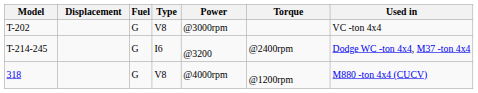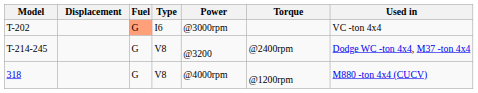 <table class="wikitable">
 <tr>
 <th style="width: 80px;">Model</th>
 <th style="width: 110px;">Displacement</th>
 <th style="width: 30px;">Fuel</th>
 <th style="width: 40px;">Type</th>
 <th style="width: 100px;">Power</th>
 <th style="width: 130px;">Torque</th>
 <th>Used in</th>
 </tr>
 <tr>
 <td>T-202</td>
 <td></td>
-<td>G</td>
-<td>V8</td>
+<td style="background: lightsalmon;">G</td>
+<td>I6</td>
 <td> @3000rpm</td>
 <td></td>
 <td>VC -ton 4x4</td>
 </tr>
 <tr>
 <td>T-214-245</td>
 <td></td>
 <td>G</td>
-<td>I6</td>
+<td>V8</td>
 <td> <br> @3200</td>
 <td> @2400rpm</td>
 <td><a href='#'>Dodge WC -ton 4x4</a>, <a href='#'>M37 -ton 4x4</a></td>
 </tr>
 <tr>
 <td><a href='#'>318</a></td>
 <td></td>
 <td>G</td>
 <td>V8</td>
 <td> @4000rpm</td>
 <td> <br> @1200rpm</td>
 <td><a href='#'>M880 -ton 4x4 (CUCV)</a></td>
 </tr>
 </table>
